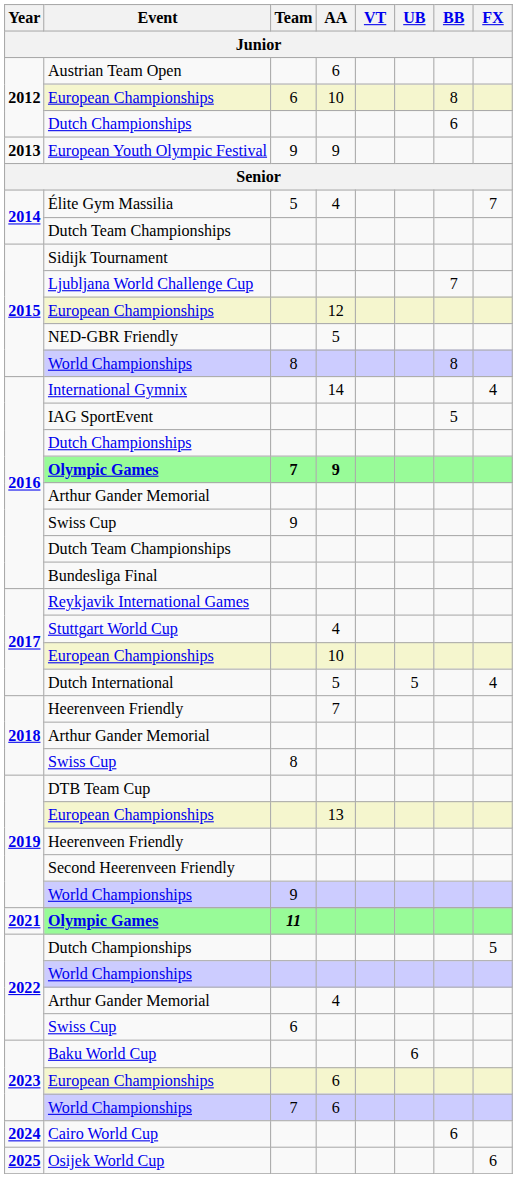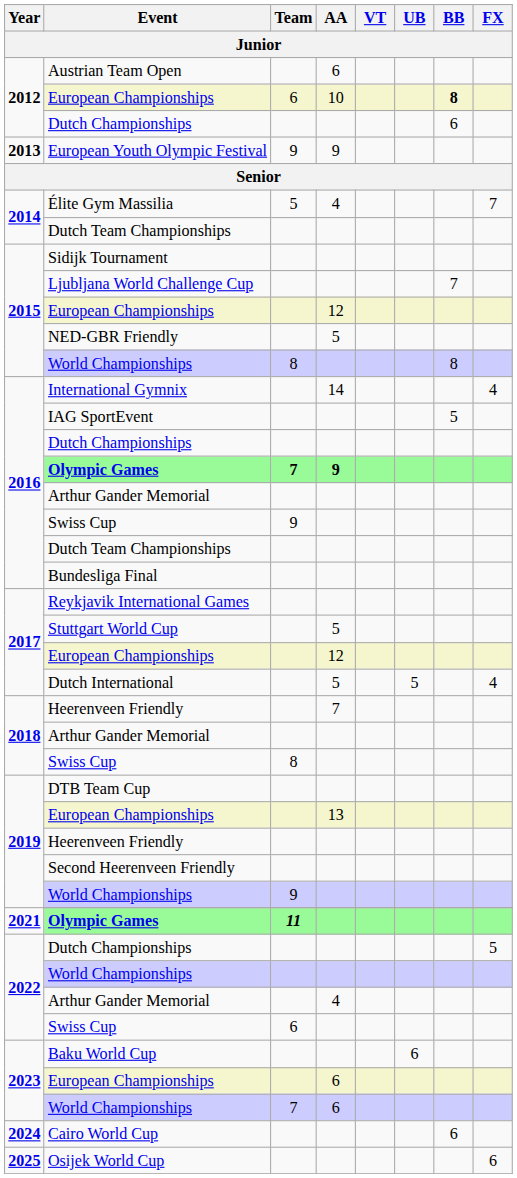 <table class="wikitable" style="border-collapse: collapse; text-align:center; font-size: 95%;">
 <tr>
 <th align=center>Year</th>
 <th align=center>Event</th>
 <th style="width:30px;">Team</th>
 <th style="width:30px;">AA</th>
 <th style="width:30px;"><a href='#'>VT</a></th>
 <th style="width:30px;"><a href='#'>UB</a></th>
 <th style="width:30px;"><a href='#'>BB</a></th>
 <th style="width:30px;"><a href='#'>FX</a></th>
 </tr>
 <tr>
 <th colspan="8"><strong>Junior</strong></th>
 </tr>
 <tr>
 <td rowspan="3"><strong>2012</strong></td>
 <td align=left>Austrian Team Open</td>
 <td></td>
 <td>6</td>
 <td></td>
 <td></td>
 <td></td>
 <td></td>
 </tr>
 <tr bgcolor=#F5F6CE>
 <td align=left><a href='#'>European Championships</a></td>
 <td>6</td>
 <td>10</td>
 <td></td>
 <td></td>
-<td>8</td>
+<td><strong>8</strong></td>
 <td></td>
 </tr>
 <tr>
 <td align=left><a href='#'>Dutch Championships</a></td>
 <td></td>
 <td></td>
 <td></td>
 <td></td>
 <td>6</td>
 <td></td>
 </tr>
 <tr>
 <td rowspan="1"><strong>2013</strong></td>
 <td align=left><a href='#'>European Youth Olympic Festival</a></td>
 <td>9</td>
 <td>9</td>
 <td></td>
 <td></td>
 <td></td>
 <td></td>
 </tr>
 <tr>
 <th colspan="8"><strong>Senior</strong></th>
 </tr>
 <tr>
 <td rowspan="2"><strong><a href='#'>2014</a></strong></td>
 <td align=left>Élite Gym Massilia</td>
 <td>5</td>
 <td>4</td>
 <td></td>
 <td></td>
 <td></td>
 <td>7</td>
 </tr>
 <tr>
 <td align=left>Dutch Team Championships</td>
 <td></td>
 <td></td>
 <td></td>
 <td></td>
 <td></td>
 <td></td>
 </tr>
 <tr>
 <td rowspan="5"><strong><a href='#'>2015</a></strong></td>
 <td align=left>Sidijk Tournament</td>
 <td></td>
 <td></td>
 <td></td>
 <td></td>
 <td></td>
 <td></td>
 </tr>
 <tr>
 <td align=left><a href='#'>Ljubljana World Challenge Cup</a></td>
 <td></td>
 <td></td>
 <td></td>
 <td></td>
 <td>7</td>
 <td></td>
 </tr>
 <tr bgcolor=F5F6CE>
 <td align=left><a href='#'>European Championships</a></td>
 <td></td>
 <td>12</td>
 <td></td>
 <td></td>
 <td></td>
 <td></td>
 </tr>
 <tr>
 <td align=left>NED-GBR Friendly</td>
 <td></td>
 <td>5</td>
 <td></td>
 <td></td>
 <td></td>
 <td></td>
 </tr>
 <tr style="background:#ccf;">
 <td align=left><a href='#'>World Championships</a></td>
 <td>8</td>
 <td></td>
 <td></td>
 <td></td>
 <td>8</td>
 <td></td>
 </tr>
 <tr>
 <td rowspan="8"><strong><a href='#'>2016</a></strong></td>
 <td align=left><a href='#'>International Gymnix</a></td>
 <td></td>
 <td>14</td>
 <td></td>
 <td></td>
 <td></td>
 <td>4</td>
 </tr>
 <tr>
 <td align=left>IAG SportEvent</td>
 <td></td>
 <td></td>
 <td></td>
 <td></td>
 <td>5</td>
 <td></td>
 </tr>
 <tr>
 <td align=left><a href='#'>Dutch Championships</a></td>
 <td></td>
 <td></td>
 <td></td>
 <td></td>
 <td></td>
 <td></td>
 </tr>
 <tr bgcolor=98FB98>
 <td align=left><strong><a href='#'>Olympic Games</a></strong></td>
 <td><strong>7</strong></td>
 <td><strong>9</strong></td>
 <td></td>
 <td></td>
 <td></td>
 <td></td>
 </tr>
 <tr>
 <td align=left>Arthur Gander Memorial</td>
 <td></td>
 <td></td>
 <td></td>
 <td></td>
 <td></td>
 <td></td>
 </tr>
 <tr>
 <td align=left>Swiss Cup</td>
 <td>9</td>
 <td></td>
 <td></td>
 <td></td>
 <td></td>
 <td></td>
 </tr>
 <tr>
 <td align=left>Dutch Team Championships</td>
 <td></td>
 <td></td>
 <td></td>
 <td></td>
 <td></td>
 <td></td>
 </tr>
 <tr>
 <td align=left>Bundesliga Final</td>
 <td></td>
 <td></td>
 <td></td>
 <td></td>
 <td></td>
 <td></td>
 </tr>
 <tr>
 <td rowspan="4"><strong><a href='#'>2017</a></strong></td>
 <td align=left><a href='#'>Reykjavik International Games</a></td>
 <td></td>
 <td></td>
 <td></td>
 <td></td>
 <td></td>
 <td></td>
 </tr>
 <tr>
 <td align=left><a href='#'>Stuttgart World Cup</a></td>
 <td></td>
-<td>4</td>
+<td>5</td>
 <td></td>
 <td></td>
 <td></td>
 <td></td>
 </tr>
 <tr bgcolor=F5F6CE>
 <td align=left><a href='#'>European Championships</a></td>
 <td></td>
-<td>10</td>
+<td>12</td>
 <td></td>
 <td></td>
 <td></td>
 <td></td>
 </tr>
 <tr>
 <td align=left>Dutch International</td>
 <td></td>
 <td>5</td>
 <td></td>
 <td>5</td>
 <td></td>
 <td>4</td>
 </tr>
 <tr>
 <td rowspan="3"><strong><a href='#'>2018</a></strong></td>
 <td align=left>Heerenveen Friendly</td>
 <td></td>
 <td>7</td>
 <td></td>
 <td></td>
 <td></td>
 <td></td>
 </tr>
 <tr>
 <td align=left>Arthur Gander Memorial</td>
 <td></td>
 <td></td>
 <td></td>
 <td></td>
 <td></td>
 <td></td>
 </tr>
 <tr>
 <td align=left><a href='#'>Swiss Cup</a></td>
 <td>8</td>
 <td></td>
 <td></td>
 <td></td>
 <td></td>
 <td></td>
 </tr>
 <tr>
 <td rowspan="5"><strong><a href='#'>2019</a></strong></td>
 <td align=left>DTB Team Cup</td>
 <td></td>
 <td></td>
 <td></td>
 <td></td>
 <td></td>
 <td></td>
 </tr>
 <tr bgcolor=#F5F6CE>
 <td align=left><a href='#'>European Championships</a></td>
 <td></td>
 <td>13</td>
 <td></td>
 <td></td>
 <td></td>
 <td></td>
 </tr>
 <tr>
 <td align=left>Heerenveen Friendly</td>
 <td></td>
 <td></td>
 <td></td>
 <td></td>
 <td></td>
 <td></td>
 </tr>
 <tr>
 <td align=left>Second Heerenveen Friendly</td>
 <td></td>
 <td></td>
 <td></td>
 <td></td>
 <td></td>
 <td></td>
 </tr>
 <tr bgcolor=#CCCCFF>
 <td align=left><a href='#'>World Championships</a></td>
 <td>9</td>
 <td></td>
 <td></td>
 <td></td>
 <td></td>
 <td></td>
 </tr>
 <tr>
 <td rowspan="2"><strong><a href='#'>2021</a></strong></td>
 </tr>
 <tr bgcolor=98FB98>
 <td align=left><strong><a href='#'>Olympic Games</a></strong></td>
 <td><strong><em>11</em></strong></td>
 <td><strong></strong></td>
 <td></td>
 <td></td>
 <td></td>
 <td></td>
 </tr>
 <tr>
 <td rowspan="4"><strong><a href='#'>2022</a></strong></td>
 <td align=left>Dutch Championships</td>
 <td></td>
 <td></td>
 <td></td>
 <td></td>
 <td></td>
 <td>5</td>
 </tr>
 <tr bgcolor=#CCCCFF>
 <td align=left><a href='#'>World Championships</a></td>
 <td></td>
 <td></td>
 <td></td>
 <td></td>
 <td></td>
 <td></td>
 </tr>
 <tr>
 <td align=left>Arthur Gander Memorial</td>
 <td></td>
 <td>4</td>
 <td></td>
 <td></td>
 <td></td>
 <td></td>
 </tr>
 <tr>
 <td align=left><a href='#'>Swiss Cup</a></td>
 <td>6</td>
 <td></td>
 <td></td>
 <td></td>
 <td></td>
 <td></td>
 </tr>
 <tr>
 <td rowspan="3"><strong><a href='#'>2023</a></strong></td>
 <td align=left><a href='#'>Baku World Cup</a></td>
 <td></td>
 <td></td>
 <td></td>
 <td>6</td>
 <td></td>
 <td></td>
 </tr>
 <tr bgcolor=#F5F6CE>
 <td align=left><a href='#'>European Championships</a></td>
 <td></td>
 <td>6</td>
 <td></td>
 <td></td>
 <td></td>
 <td></td>
 </tr>
 <tr bgcolor=#CCCCFF>
 <td align=left><a href='#'>World Championships</a></td>
 <td>7</td>
 <td>6</td>
 <td></td>
 <td></td>
 <td></td>
 <td></td>
 </tr>
 <tr>
 <td rowspan="1"><strong><a href='#'>2024</a></strong></td>
 <td align=left><a href='#'>Cairo World Cup</a></td>
 <td></td>
 <td></td>
 <td></td>
 <td></td>
 <td>6</td>
 <td></td>
 </tr>
 <tr>
 <td rowspan="1"><strong><a href='#'>2025</a></strong></td>
 <td align=left><a href='#'>Osijek World Cup</a></td>
 <td></td>
 <td></td>
 <td></td>
 <td></td>
 <td></td>
 <td>6</td>
 </tr>
 </table>
